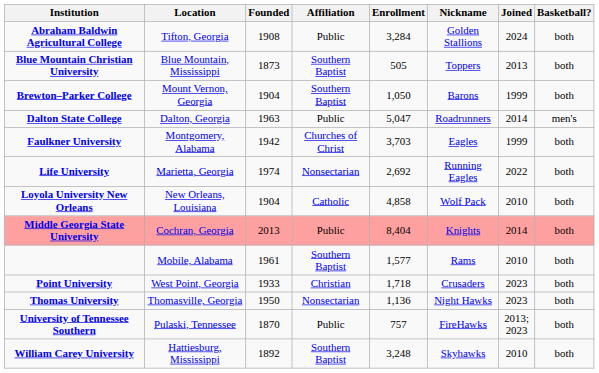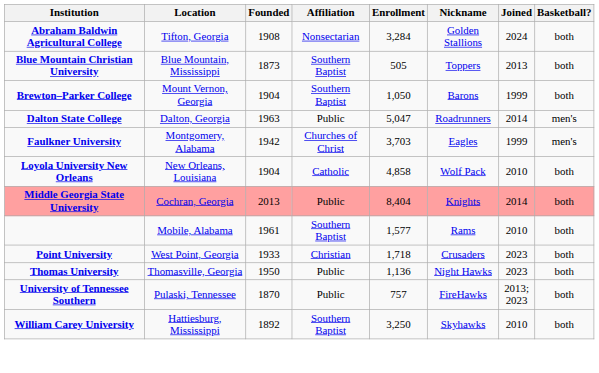 <table class="wikitable sortable" style="text-align:center">
 <tr>
 <th>Institution</th>
 <th>Location</th>
 <th>Founded</th>
 <th>Affiliation</th>
 <th>Enrollment</th>
 <th>Nickname</th>
 <th>Joined</th>
 <th>Basketball?</th>
 </tr>
 <tr>
 <td><strong><a href='#'>Abraham Baldwin Agricultural College</a></strong></td>
 <td><a href='#'>Tifton, Georgia</a></td>
 <td>1908</td>
-<td>Public</td>
+<td><a href='#'>Nonsectarian</a></td>
 <td>3,284</td>
 <td><a href='#'>Golden Stallions</a></td>
 <td>2024</td>
 <td>both</td>
 </tr>
 <tr>
 <td><strong><a href='#'>Blue Mountain Christian University</a></strong></td>
 <td><a href='#'>Blue Mountain, Mississippi</a></td>
 <td>1873</td>
 <td><a href='#'>Southern Baptist</a></td>
 <td>505</td>
 <td><a href='#'>Toppers</a></td>
 <td>2013</td>
 <td>both</td>
 </tr>
 <tr>
 <td><strong><a href='#'>Brewton–Parker College</a></strong></td>
 <td><a href='#'>Mount Vernon, Georgia</a></td>
 <td>1904</td>
 <td><a href='#'>Southern Baptist</a></td>
 <td>1,050</td>
 <td><a href='#'>Barons</a></td>
 <td>1999</td>
 <td>both</td>
 </tr>
 <tr>
 <td><strong><a href='#'>Dalton State College</a></strong></td>
 <td><a href='#'>Dalton, Georgia</a></td>
 <td>1963</td>
 <td>Public</td>
 <td>5,047</td>
 <td><a href='#'>Roadrunners</a></td>
 <td>2014</td>
 <td>men's</td>
 </tr>
 <tr>
 <td><strong><a href='#'>Faulkner University</a></strong></td>
 <td><a href='#'>Montgomery, Alabama</a></td>
 <td>1942</td>
 <td><a href='#'>Churches of Christ</a></td>
 <td>3,703</td>
 <td><a href='#'>Eagles</a></td>
 <td>1999</td>
-<td>both</td>
-</tr>
-<tr>
-<td><strong><a href='#'>Life University</a></strong></td>
-<td><a href='#'>Marietta, Georgia</a></td>
-<td>1974</td>
-<td><a href='#'>Nonsectarian</a></td>
-<td>2,692</td>
-<td><a href='#'>Running Eagles</a></td>
-<td>2022</td>
-<td>both</td>
+<td>men's</td>
 </tr>
 <tr>
 <td><strong><a href='#'>Loyola University New Orleans</a></strong></td>
 <td><a href='#'>New Orleans, Louisiana</a></td>
 <td>1904</td>
 <td><a href='#'>Catholic</a> </td>
 <td>4,858</td>
 <td><a href='#'>Wolf Pack</a></td>
 <td>2010</td>
 <td>both</td>
 </tr>
 <tr bgcolor=#ffa0a0>
 <td><strong><a href='#'>Middle Georgia State University</a></strong></td>
 <td><a href='#'>Cochran, Georgia</a></td>
 <td>2013</td>
 <td>Public</td>
 <td>8,404</td>
 <td><a href='#'>Knights</a></td>
 <td>2014</td>
 <td>both</td>
 </tr>
 <tr>
 <td></td>
 <td><a href='#'>Mobile, Alabama</a></td>
 <td>1961</td>
 <td><a href='#'>Southern Baptist</a></td>
 <td>1,577</td>
 <td><a href='#'>Rams</a></td>
 <td>2010</td>
 <td>both</td>
 </tr>
 <tr>
 <td><strong><a href='#'>Point University</a></strong></td>
 <td><a href='#'>West Point, Georgia</a></td>
 <td>1933</td>
 <td><a href='#'>Christian</a></td>
 <td>1,718</td>
 <td><a href='#'>Crusaders</a></td>
 <td>2023</td>
 <td>both</td>
 </tr>
 <tr>
 <td><strong><a href='#'>Thomas University</a></strong></td>
 <td><a href='#'>Thomasville, Georgia</a></td>
 <td>1950</td>
-<td><a href='#'>Nonsectarian</a></td>
+<td>Public</td>
 <td>1,136</td>
 <td><a href='#'>Night Hawks</a></td>
 <td>2023</td>
 <td>both</td>
 </tr>
 <tr>
 <td><strong><a href='#'>University of Tennessee Southern</a></strong></td>
 <td><a href='#'>Pulaski, Tennessee</a></td>
 <td>1870</td>
 <td>Public</td>
 <td>757</td>
 <td><a href='#'>FireHawks</a></td>
 <td>2013;<br>2023</td>
 <td>both</td>
 </tr>
 <tr>
 <td><strong><a href='#'>William Carey University</a></strong></td>
 <td><a href='#'>Hattiesburg, Mississippi</a></td>
 <td>1892</td>
 <td><a href='#'>Southern Baptist</a></td>
-<td>3,248</td>
+<td>3,250</td>
 <td><a href='#'>Skyhawks</a></td>
 <td>2010</td>
 <td>both</td>
 </tr>
 </table>
